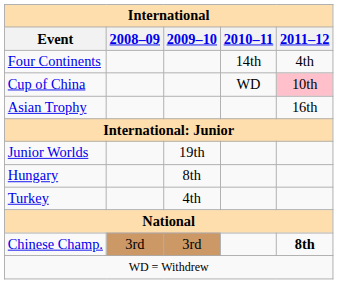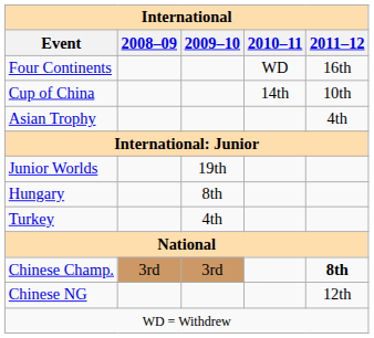 <table class="wikitable" style="text-align:center">
 <tr>
 <th style="background-color: #ffdead; " colspan=5 align=center>International</th>
 </tr>
 <tr>
 <th>Event</th>
 <th><a href='#'>2008–09</a></th>
 <th><a href='#'>2009–10</a></th>
 <th><a href='#'>2010–11</a></th>
 <th><a href='#'>2011–12</a></th>
 </tr>
 <tr>
 <td align=left><a href='#'>Four Continents</a></td>
 <td></td>
 <td></td>
-<td>14th</td>
-<td>4th</td>
+<td>WD</td>
+<td>16th</td>
 </tr>
 <tr>
 <td align=left> <a href='#'>Cup of China</a></td>
 <td></td>
 <td></td>
-<td>WD</td>
-<td style="background: pink;">10th</td>
+<td>14th</td>
+<td>10th</td>
 </tr>
 <tr>
 <td align=left><a href='#'>Asian Trophy</a></td>
 <td></td>
 <td></td>
 <td></td>
-<td>16th</td>
+<td>4th</td>
 </tr>
 <tr>
 <th style="background-color: #ffdead; " colspan=5 align=center>International: Junior</th>
 </tr>
 <tr>
 <td align=left><a href='#'>Junior Worlds</a></td>
 <td></td>
 <td>19th</td>
 <td></td>
 <td></td>
 </tr>
 <tr>
 <td align=left> <a href='#'>Hungary</a></td>
 <td></td>
 <td>8th</td>
 <td></td>
 <td></td>
 </tr>
 <tr>
 <td align=left> <a href='#'>Turkey</a></td>
 <td></td>
 <td>4th</td>
 <td></td>
 <td></td>
 </tr>
 <tr>
 <th style="background-color: #ffdead; " colspan=5 align=center>National</th>
 </tr>
 <tr>
 <td align=left><a href='#'>Chinese Champ.</a></td>
 <td bgcolor=cc9966>3rd</td>
 <td bgcolor=cc9966>3rd</td>
 <td></td>
 <td><strong>8th</strong></td>
 </tr>
 <tr>
+<td align=left><a href='#'>Chinese NG</a></td>
+<td></td>
+<td></td>
+<td></td>
+<td>12th</td>
+</tr>
+<tr>
 <td colspan=5 align=center><small> WD = Withdrew </small></td>
 </tr>
 </table>
